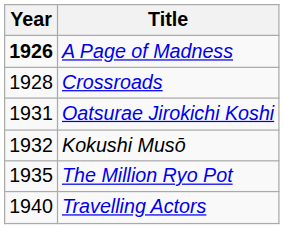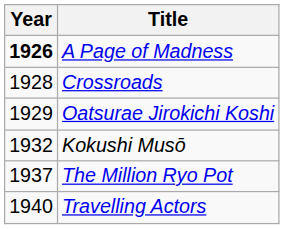 <table class="wikitable">
 <tr>
 <th>Year</th>
 <th>Title</th>
 </tr>
 <tr>
 <td><strong>1926</strong></td>
 <td><em><a href='#'>A Page of Madness</a></em></td>
 </tr>
 <tr>
 <td>1928</td>
 <td><em><a href='#'>Crossroads</a></em></td>
 </tr>
 <tr>
-<td>1931</td>
+<td>1929</td>
 <td><em><a href='#'>Oatsurae Jirokichi Koshi</a></em></td>
 </tr>
 <tr>
 <td>1932</td>
 <td><em>Kokushi Musō</em></td>
 </tr>
 <tr>
-<td>1935</td>
+<td>1937</td>
 <td><em><a href='#'>The Million Ryo Pot</a></em></td>
 </tr>
 <tr>
 <td>1940</td>
 <td><em><a href='#'>Travelling Actors</a></em></td>
 </tr>
 </table>
